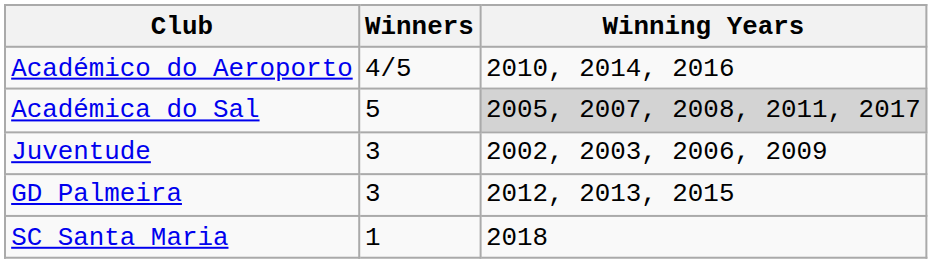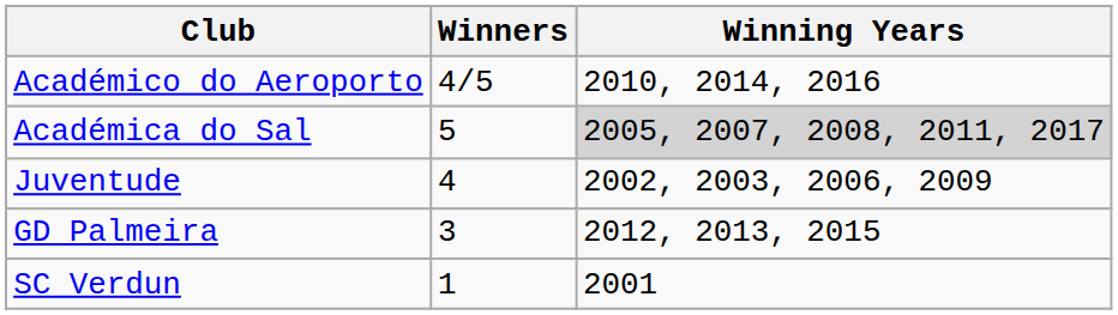 <table class="wikitable">
 <tr>
 <th>Club</th>
 <th>Winners</th>
 <th>Winning Years</th>
 </tr>
 <tr>
 <td><a href='#'>Académico do Aeroporto</a></td>
 <td>4/5</td>
 <td>2010, 2014, 2016</td>
 </tr>
 <tr>
 <td><a href='#'>Académica do Sal</a></td>
 <td>5</td>
 <td style="background: lightgrey;">2005, 2007, 2008, 2011, 2017</td>
 </tr>
 <tr>
 <td><a href='#'>Juventude</a></td>
-<td>3</td>
+<td>4</td>
 <td>2002, 2003, 2006, 2009</td>
 </tr>
 <tr>
 <td><a href='#'>GD Palmeira</a></td>
 <td>3</td>
 <td>2012, 2013, 2015</td>
 </tr>
 <tr>
-<td><a href='#'>SC Santa Maria</a></td>
+<td><a href='#'>SC Verdun</a></td>
 <td>1</td>
-<td>2018</td>
+<td>2001</td>
 </tr>
 </table>
